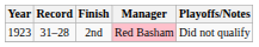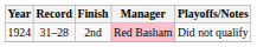 <table class="wikitable" style="text-align:center">
 <tr>
 <th>Year</th>
 <th>Record</th>
 <th>Finish</th>
 <th>Manager</th>
 <th>Playoffs/Notes</th>
 </tr>
 <tr>
-<td>1923</td>
+<td>1924</td>
 <td>31–28</td>
 <td>2nd</td>
 <td style="background: pink;">Red Basham</td>
 <td>Did not qualify</td>
 </tr>
 <tr>
 </tr>
 </table>
